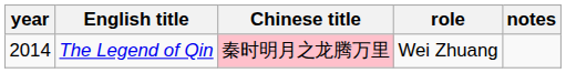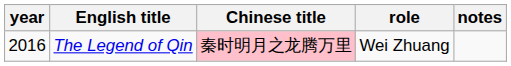 <table class="wikitable sortable">
 <tr>
 <th>year</th>
 <th>English title</th>
 <th>Chinese title</th>
 <th>role</th>
 <th>notes</th>
 </tr>
 <tr>
-<td>2014</td>
+<td>2016</td>
 <td><em><a href='#'>The Legend of Qin</a></em></td>
 <td style="background: pink;">秦时明月之龙腾万里</td>
 <td>Wei Zhuang</td>
 <td></td>
 </tr>
 </table>
